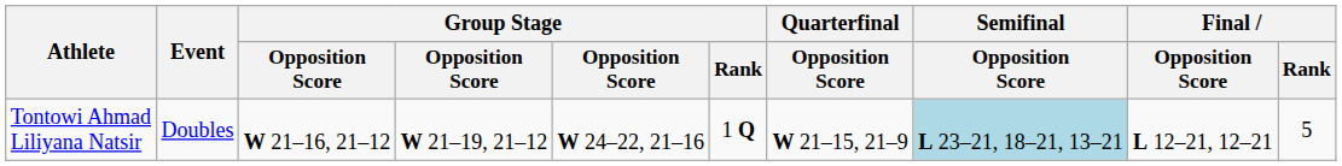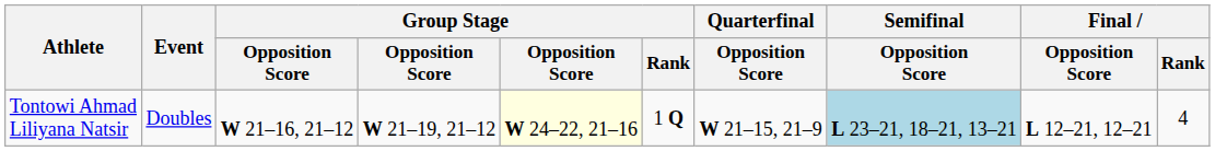 <table class="wikitable" style="font-size:90%">
 <tr>
 <th rowspan=2>Athlete</th>
 <th rowspan=2>Event</th>
 <th colspan=4>Group Stage</th>
 <th>Quarterfinal</th>
 <th>Semifinal</th>
 <th colspan=2>Final / </th>
 </tr>
 <tr style="font-size:95%">
 <th>Opposition<br>Score</th>
 <th>Opposition<br>Score</th>
 <th>Opposition<br>Score</th>
 <th>Rank</th>
 <th>Opposition<br>Score</th>
 <th>Opposition<br>Score</th>
 <th>Opposition<br>Score</th>
 <th>Rank</th>
 </tr>
 <tr align=center>
 <td align=left><a href='#'>Tontowi Ahmad</a><br><a href='#'>Liliyana Natsir</a></td>
 <td align=left><a href='#'>Doubles</a></td>
 <td><br><strong>W</strong> 21–16, 21–12</td>
 <td><br><strong>W</strong> 21–19, 21–12</td>
-<td><br><strong>W</strong> 24–22, 21–16</td>
+<td style="background: lightyellow;"><br><strong>W</strong> 24–22, 21–16</td>
 <td>1 <strong>Q</strong></td>
 <td><br><strong>W</strong> 21–15, 21–9</td>
 <td style="background: lightblue;"><br><strong>L</strong> 23–21, 18–21, 13–21</td>
 <td><br><strong>L</strong> 12–21, 12–21</td>
-<td>5</td>
+<td>4</td>
 </tr>
 </table>
